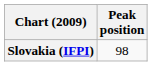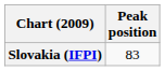 <table class="wikitable plainrowheaders sortable" style="text-align:center;">
 <tr>
 <th scope="col">Chart (2009)</th>
 <th scope="col">Peak<br>position</th>
 </tr>
 <tr>
 <th scope="row">Slovakia (<a href='#'>IFPI</a>)</th>
-<td>98</td>
+<td>83</td>
 </tr>
 </table>
